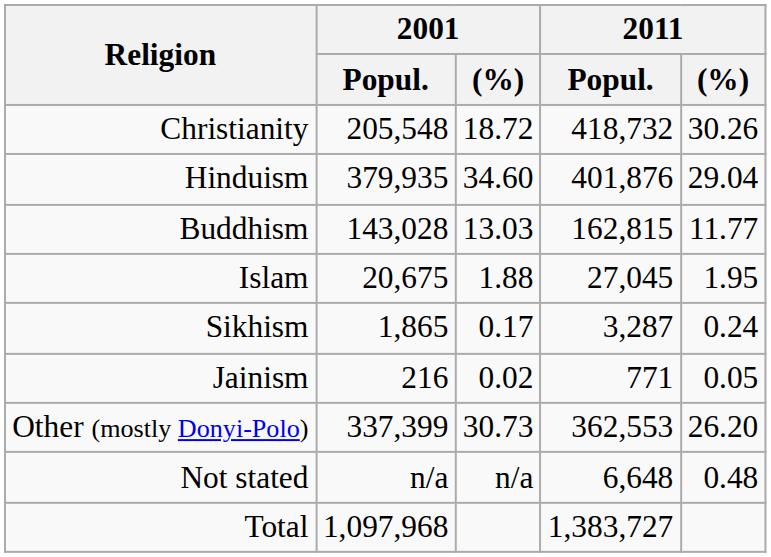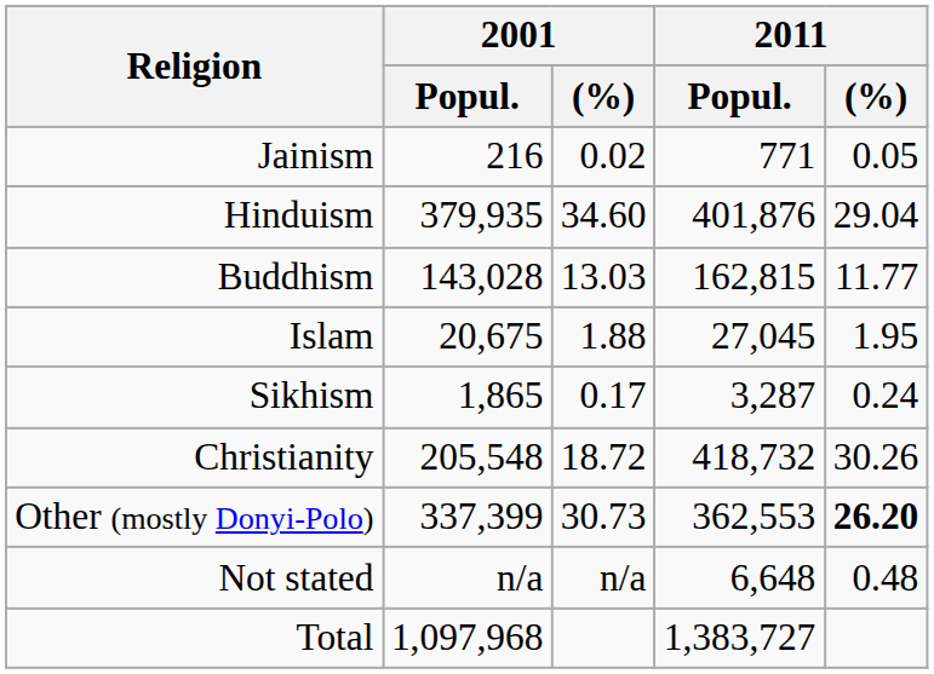 <table class="wikitable sortable"  style="text-align: right;">
 <tr>
 <th rowspan="2">Religion</th>
 <th colspan="2">2001</th>
 <th colspan="2">2011</th>
 </tr>
 <tr>
 <th>Popul.</th>
 <th>(%)</th>
 <th>Popul.</th>
 <th>(%)</th>
 </tr>
 <tr>
-<td>Christianity</td>
-<td>205,548</td>
-<td>18.72</td>
-<td>418,732</td>
-<td>30.26</td>
+<td>Jainism</td>
+<td>216</td>
+<td>0.02</td>
+<td>771</td>
+<td>0.05</td>
 </tr>
 <tr>
 <td>Hinduism</td>
 <td>379,935</td>
 <td>34.60</td>
 <td>401,876</td>
 <td>29.04</td>
 </tr>
 <tr>
 <td>Buddhism</td>
 <td>143,028</td>
 <td>13.03</td>
 <td>162,815</td>
 <td>11.77</td>
 </tr>
 <tr>
 <td>Islam</td>
 <td>20,675</td>
 <td>1.88</td>
 <td>27,045</td>
 <td>1.95</td>
 </tr>
 <tr>
 <td>Sikhism</td>
 <td>1,865</td>
 <td>0.17</td>
 <td>3,287</td>
 <td>0.24</td>
 </tr>
 <tr>
-<td>Jainism</td>
-<td>216</td>
-<td>0.02</td>
-<td>771</td>
-<td>0.05</td>
+<td>Christianity</td>
+<td>205,548</td>
+<td>18.72</td>
+<td>418,732</td>
+<td>30.26</td>
 </tr>
 <tr>
 <td>Other <small>(mostly <a href='#'>Donyi-Polo</a>)</small></td>
 <td>337,399</td>
 <td>30.73</td>
 <td>362,553</td>
-<td>26.20</td>
+<td><strong>26.20</strong></td>
 </tr>
 <tr>
 <td>Not stated</td>
 <td>n/a</td>
 <td>n/a</td>
 <td>6,648</td>
 <td>0.48</td>
 </tr>
 <tr>
 <td>Total</td>
 <td>1,097,968</td>
 <td></td>
 <td>1,383,727</td>
 <td></td>
 </tr>
 </table>
